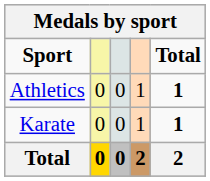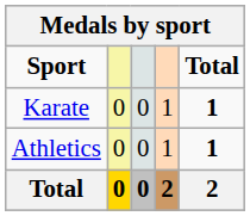 <table class="wikitable" style="font-size:85%; text-align:center;">
 <tr style="background:#efefef;">
 <th colspan=5><strong>Medals by sport</strong></th>
 </tr>
 <tr>
 <td><strong>Sport</strong></td>
 <td style="background:#f7f6a8;"></td>
 <td style="background:#dce5e5;"></td>
 <td style="background:#ffdab9;"></td>
 <td><strong>Total</strong></td>
 </tr>
 <tr>
-<td><a href='#'>Athletics</a></td>
+<td><a href='#'>Karate</a></td>
 <td style="background:#F7F6A8;">0</td>
 <td style="background:#DCE5E5;">0</td>
 <td style="background:#FFDAB9;">1</td>
 <td><strong>1</strong></td>
 </tr>
 <tr>
-<td><a href='#'>Karate</a></td>
+<td><a href='#'>Athletics</a></td>
 <td style="background:#F7F6A8;">0</td>
 <td style="background:#DCE5E5;">0</td>
 <td style="background:#FFDAB9;">1</td>
 <td><strong>1</strong></td>
 </tr>
 <tr>
 <th>Total</th>
 <th style="background:gold;"  >0</th>
 <th style="background:silver;">0</th>
 <th style="background:#c96;"  >2</th>
 <th>2</th>
 </tr>
 </table>
